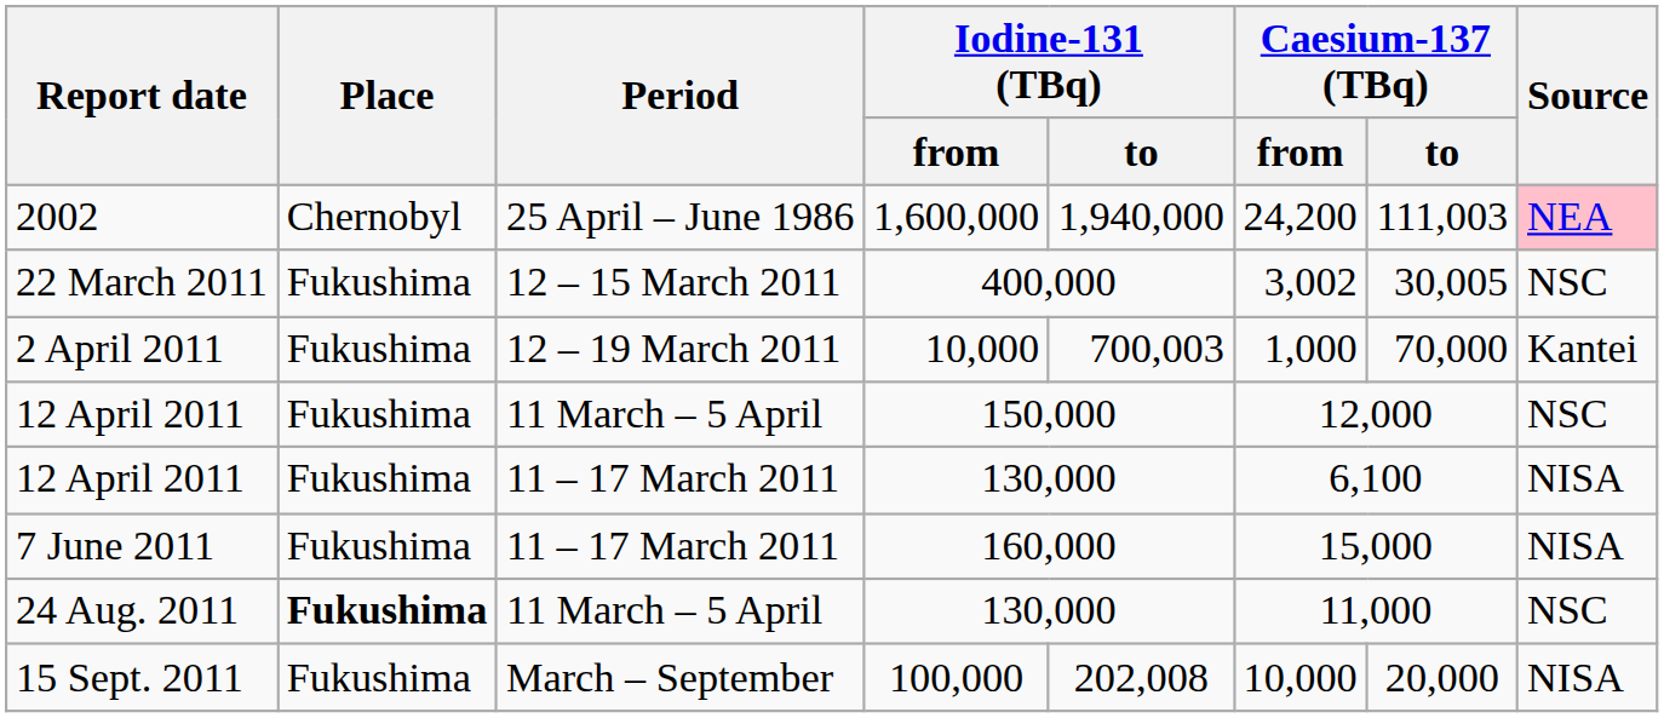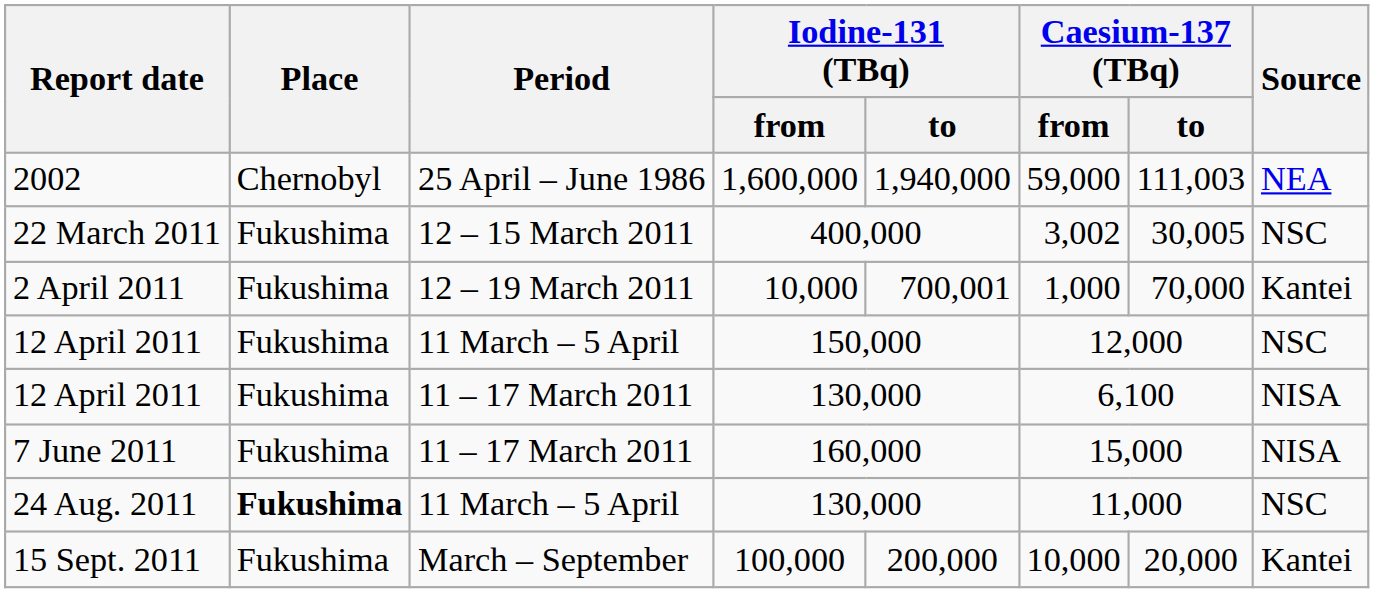 <table class="wikitable">
 <tr>
 <th rowspan=2>Report date</th>
 <th rowspan=2>Place</th>
 <th rowspan=2>Period</th>
 <th colspan=2><a href='#'>Iodine-131</a><br>(TBq)</th>
 <th colspan=2><a href='#'>Caesium-137</a><br>(TBq)</th>
 <th rowspan=2>Source</th>
 </tr>
 <tr>
 <th>from</th>
 <th>to</th>
 <th>from</th>
 <th>to</th>
 </tr>
 <tr>
 <td>2002</td>
 <td>Chernobyl</td>
 <td>25 April – June 1986</td>
 <td align=right>1,600,000</td>
 <td align=right>1,940,000</td>
-<td align=right>24,200</td>
+<td align=right>59,000</td>
 <td align=right>111,003</td>
-<td style="background: pink;"><a href='#'>NEA</a></td>
+<td><a href='#'>NEA</a></td>
 </tr>
 <tr>
 <td>22 March 2011</td>
 <td>Fukushima</td>
 <td>12 – 15 March 2011</td>
 <td colspan=2 align=center>400,000</td>
 <td align=right>3,002</td>
 <td align=right>30,005</td>
 <td>NSC</td>
 </tr>
 <tr>
 <td>2 April 2011</td>
 <td>Fukushima</td>
 <td>12 – 19 March 2011</td>
 <td align=right>10,000</td>
-<td align=right>700,003</td>
+<td align=right>700,001</td>
 <td align=right>1,000</td>
 <td align=right>70,000</td>
 <td>Kantei</td>
 </tr>
 <tr>
 <td>12 April 2011</td>
 <td>Fukushima</td>
 <td>11 March – 5 April</td>
 <td colspan=2 align=center>150,000</td>
 <td colspan=2 align=center>12,000</td>
 <td>NSC</td>
 </tr>
 <tr>
 <td>12 April 2011</td>
 <td>Fukushima</td>
 <td>11 – 17 March 2011</td>
 <td colspan=2 align=center>130,000</td>
 <td colspan=2 align=center>6,100</td>
 <td>NISA</td>
 </tr>
 <tr>
 <td>7 June 2011</td>
 <td>Fukushima</td>
 <td>11 – 17 March 2011</td>
 <td colspan=2 align=center>160,000</td>
 <td colspan=2 align=center>15,000</td>
 <td>NISA</td>
 </tr>
 <tr>
 <td>24 Aug. 2011</td>
 <td><strong>Fukushima</strong></td>
 <td>11 March – 5 April</td>
 <td colspan=2 align=center>130,000</td>
 <td colspan=2 align=center>11,000</td>
 <td>NSC</td>
 </tr>
 <tr>
 <td>15 Sept. 2011</td>
 <td>Fukushima</td>
 <td>March – September</td>
 <td align=center>100,000</td>
-<td align=center>202,008</td>
+<td align=center>200,000</td>
 <td align=center>10,000</td>
 <td align=center>20,000</td>
-<td>NISA</td>
+<td>Kantei</td>
 </tr>
 </table>
